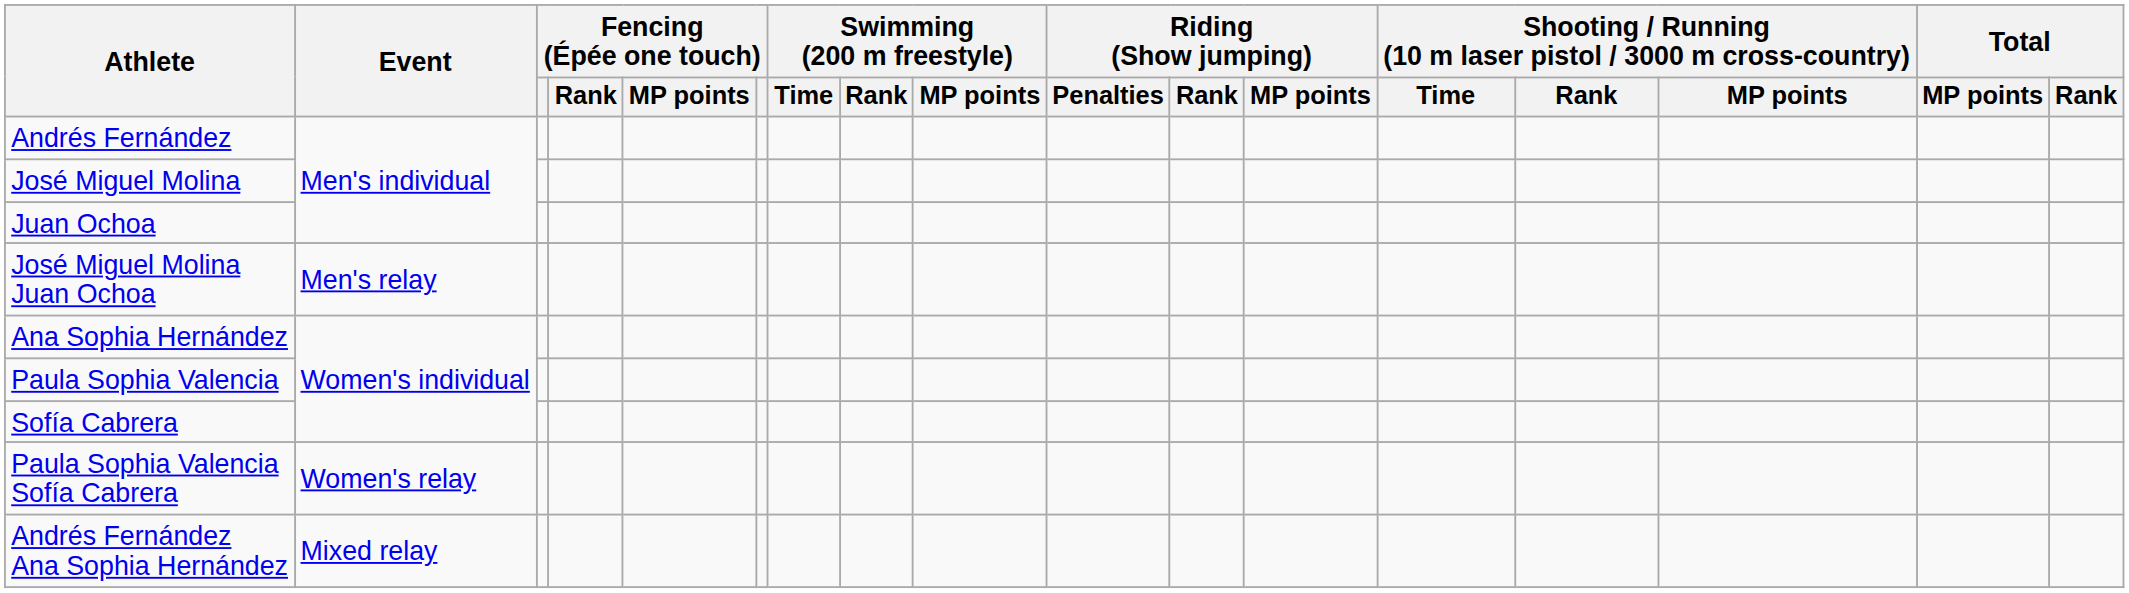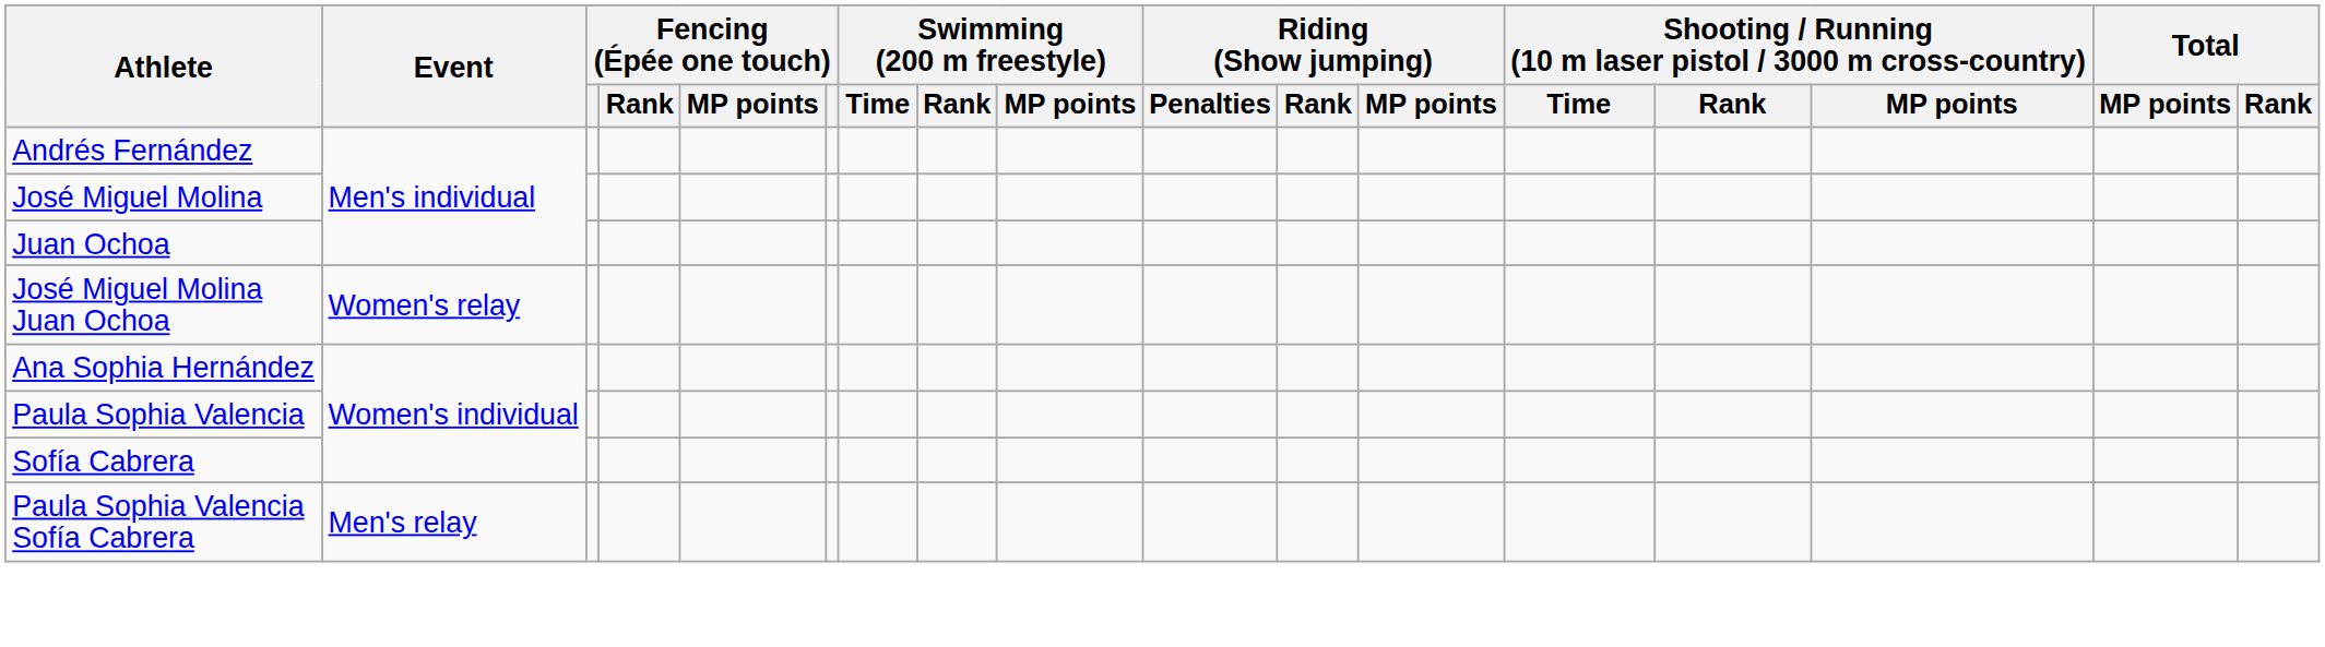 <table class=wikitable style=font-size:90%;text-align:center>
 <tr>
 <th rowspan=2>Athlete</th>
 <th rowspan=2>Event</th>
 <th colspan=4>Fencing<br><span>(Épée one touch)</span></th>
 <th colspan=3>Swimming<br><span>(200 m freestyle)</span></th>
 <th colspan=3>Riding<br><span>(Show jumping)</span></th>
 <th colspan=3>Shooting / Running<br><span>(10 m laser pistol / 3000 m cross-country)</span></th>
 <th colspan=2>Total</th>
 </tr>
 <tr style=font-size:95%>
 <th></th>
 <th>Rank</th>
 <th>MP points</th>
 <th></th>
 <th>Time</th>
 <th>Rank</th>
 <th>MP points</th>
 <th>Penalties</th>
 <th>Rank</th>
 <th>MP points</th>
 <th>Time</th>
 <th>Rank</th>
 <th>MP points</th>
 <th>MP points</th>
 <th>Rank</th>
 </tr>
 <tr>
 <td align=left><a href='#'>Andrés Fernández</a></td>
 <td align=left rowspan=3><a href='#'>Men's individual</a></td>
 <td></td>
 <td></td>
 <td></td>
 <td></td>
 <td></td>
 <td></td>
 <td></td>
 <td></td>
 <td></td>
 <td></td>
 <td></td>
 <td></td>
 <td></td>
 <td></td>
 <td></td>
 </tr>
 <tr>
 <td align=left><a href='#'>José Miguel Molina</a></td>
 <td></td>
 <td></td>
 <td></td>
 <td></td>
 <td></td>
 <td></td>
 <td></td>
 <td></td>
 <td></td>
 <td></td>
 <td></td>
 <td></td>
 <td></td>
 <td></td>
 <td></td>
 </tr>
 <tr>
 <td align=left><a href='#'>Juan Ochoa</a></td>
 <td></td>
 <td></td>
 <td></td>
 <td></td>
 <td></td>
 <td></td>
 <td></td>
 <td></td>
 <td></td>
 <td></td>
 <td></td>
 <td></td>
 <td></td>
 <td></td>
 <td></td>
 </tr>
 <tr>
 <td align=left><a href='#'>José Miguel Molina</a><br><a href='#'>Juan Ochoa</a></td>
-<td align=left><a href='#'>Men's relay</a></td>
+<td align=left><a href='#'>Women's relay</a></td>
 <td></td>
 <td></td>
 <td></td>
 <td></td>
 <td></td>
 <td></td>
 <td></td>
 <td></td>
 <td></td>
 <td></td>
 <td></td>
 <td></td>
 <td></td>
 <td></td>
 <td></td>
 </tr>
 <tr>
 <td align=left><a href='#'>Ana Sophia Hernández</a></td>
 <td align=left rowspan=3><a href='#'>Women's individual</a></td>
 <td></td>
 <td></td>
 <td></td>
 <td></td>
 <td></td>
 <td></td>
 <td></td>
 <td></td>
 <td></td>
 <td></td>
 <td></td>
 <td></td>
 <td></td>
 <td></td>
 <td></td>
 </tr>
 <tr>
 <td align=left><a href='#'>Paula Sophia Valencia</a></td>
 <td></td>
 <td></td>
 <td></td>
 <td></td>
 <td></td>
 <td></td>
 <td></td>
 <td></td>
 <td></td>
 <td></td>
 <td></td>
 <td></td>
 <td></td>
 <td></td>
 <td></td>
 </tr>
 <tr>
 <td align=left><a href='#'>Sofía Cabrera</a></td>
 <td></td>
 <td></td>
 <td></td>
 <td></td>
 <td></td>
 <td></td>
 <td></td>
 <td></td>
 <td></td>
 <td></td>
 <td></td>
 <td></td>
 <td></td>
 <td></td>
 <td></td>
 </tr>
 <tr>
 <td align=left><a href='#'>Paula Sophia Valencia</a><br><a href='#'>Sofía Cabrera</a></td>
-<td align=left><a href='#'>Women's relay</a></td>
-<td></td>
-<td></td>
-<td></td>
-<td></td>
-<td></td>
-<td></td>
-<td></td>
-<td></td>
-<td></td>
-<td></td>
-<td></td>
-<td></td>
-<td></td>
-<td></td>
-<td></td>
-</tr>
-<tr>
-<td align=left><a href='#'>Andrés Fernández</a><br><a href='#'>Ana Sophia Hernández</a></td>
-<td align=left><a href='#'>Mixed relay</a></td>
+<td align=left><a href='#'>Men's relay</a></td>
 <td></td>
 <td></td>
 <td></td>
 <td></td>
 <td></td>
 <td></td>
 <td></td>
 <td></td>
 <td></td>
 <td></td>
 <td></td>
 <td></td>
 <td></td>
 <td></td>
 <td></td>
 </tr>
 </table>
